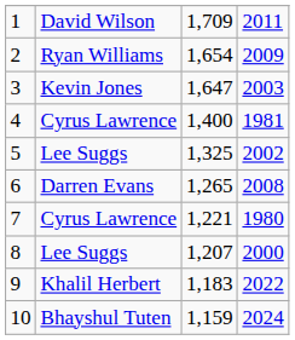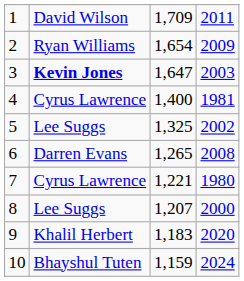 <table class="wikitable">
 <tr>
 </tr>
 <tr>
 <td>1</td>
 <td><a href='#'>David Wilson</a></td>
 <td>1,709</td>
 <td><a href='#'>2011</a></td>
 </tr>
 <tr>
 <td>2</td>
 <td><a href='#'>Ryan Williams</a></td>
 <td>1,654</td>
 <td><a href='#'>2009</a></td>
 </tr>
 <tr>
 <td>3</td>
-<td><a href='#'>Kevin Jones</a></td>
+<td><strong><a href='#'>Kevin Jones</a></strong></td>
 <td>1,647</td>
 <td><a href='#'>2003</a></td>
 </tr>
 <tr>
 <td>4</td>
 <td><a href='#'>Cyrus Lawrence</a></td>
 <td>1,400</td>
 <td><a href='#'>1981</a></td>
 </tr>
 <tr>
 <td>5</td>
 <td><a href='#'>Lee Suggs</a></td>
 <td>1,325</td>
 <td><a href='#'>2002</a></td>
 </tr>
 <tr>
 <td>6</td>
 <td><a href='#'>Darren Evans</a></td>
 <td>1,265</td>
 <td><a href='#'>2008</a></td>
 </tr>
 <tr>
 <td>7</td>
 <td><a href='#'>Cyrus Lawrence</a></td>
 <td>1,221</td>
 <td><a href='#'>1980</a></td>
 </tr>
 <tr>
 <td>8</td>
 <td><a href='#'>Lee Suggs</a></td>
 <td>1,207</td>
 <td><a href='#'>2000</a></td>
 </tr>
 <tr>
 <td>9</td>
 <td><a href='#'>Khalil Herbert</a></td>
 <td>1,183</td>
-<td><a href='#'>2022</a></td>
+<td><a href='#'>2020</a></td>
 </tr>
 <tr>
 <td>10</td>
 <td><a href='#'>Bhayshul Tuten</a></td>
 <td>1,159</td>
 <td><a href='#'>2024</a></td>
 </tr>
 </table>
